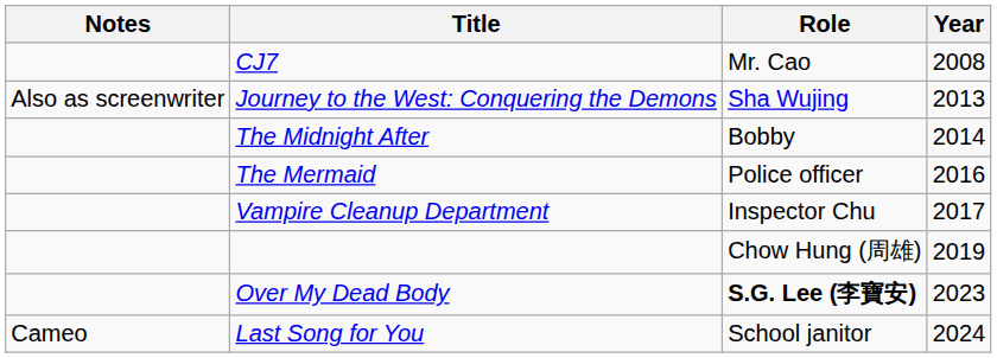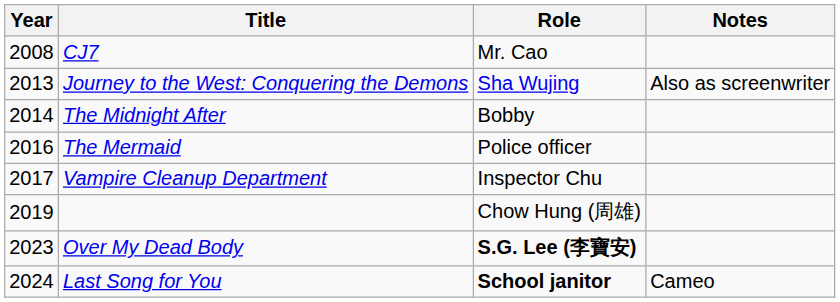 <table class="wikitable">
 <tr>
-<th>Notes</th>
+<th>Year</th>
 <th>Title</th>
 <th>Role</th>
-<th>Year</th>
+<th>Notes</th>
 </tr>
 <tr>
-<td></td>
+<td>2008</td>
 <td><em><a href='#'>CJ7</a></em></td>
 <td>Mr. Cao</td>
-<td>2008</td>
+<td></td>
 </tr>
 <tr>
-<td>Also as screenwriter</td>
+<td>2013</td>
 <td><em><a href='#'>Journey to the West: Conquering the Demons</a></em></td>
 <td><a href='#'>Sha Wujing</a></td>
-<td>2013</td>
+<td>Also as screenwriter</td>
 </tr>
 <tr>
-<td></td>
+<td>2014</td>
 <td><em><a href='#'>The Midnight After</a></em></td>
 <td>Bobby</td>
-<td>2014</td>
+<td></td>
 </tr>
 <tr>
-<td></td>
+<td>2016</td>
 <td><em><a href='#'>The Mermaid</a></em></td>
 <td>Police officer</td>
-<td>2016</td>
+<td></td>
 </tr>
 <tr>
-<td></td>
+<td>2017</td>
 <td><em><a href='#'>Vampire Cleanup Department</a></em></td>
 <td>Inspector Chu</td>
-<td>2017</td>
+<td></td>
 </tr>
 <tr>
-<td></td>
+<td>2019</td>
 <td><em></em></td>
 <td>Chow Hung (周雄)</td>
-<td>2019</td>
+<td></td>
 </tr>
 <tr>
-<td></td>
+<td>2023</td>
 <td><em><a href='#'>Over My Dead Body</a></em></td>
 <td><strong>S.G. Lee (李寶安)</strong></td>
-<td>2023</td>
+<td></td>
 </tr>
 <tr>
+<td>2024</td>
+<td><em><a href='#'>Last Song for You</a></em></td>
+<td><strong>School janitor</strong></td>
 <td>Cameo</td>
-<td><em><a href='#'>Last Song for You</a></em></td>
-<td>School janitor</td>
-<td>2024</td>
 </tr>
 </table>
